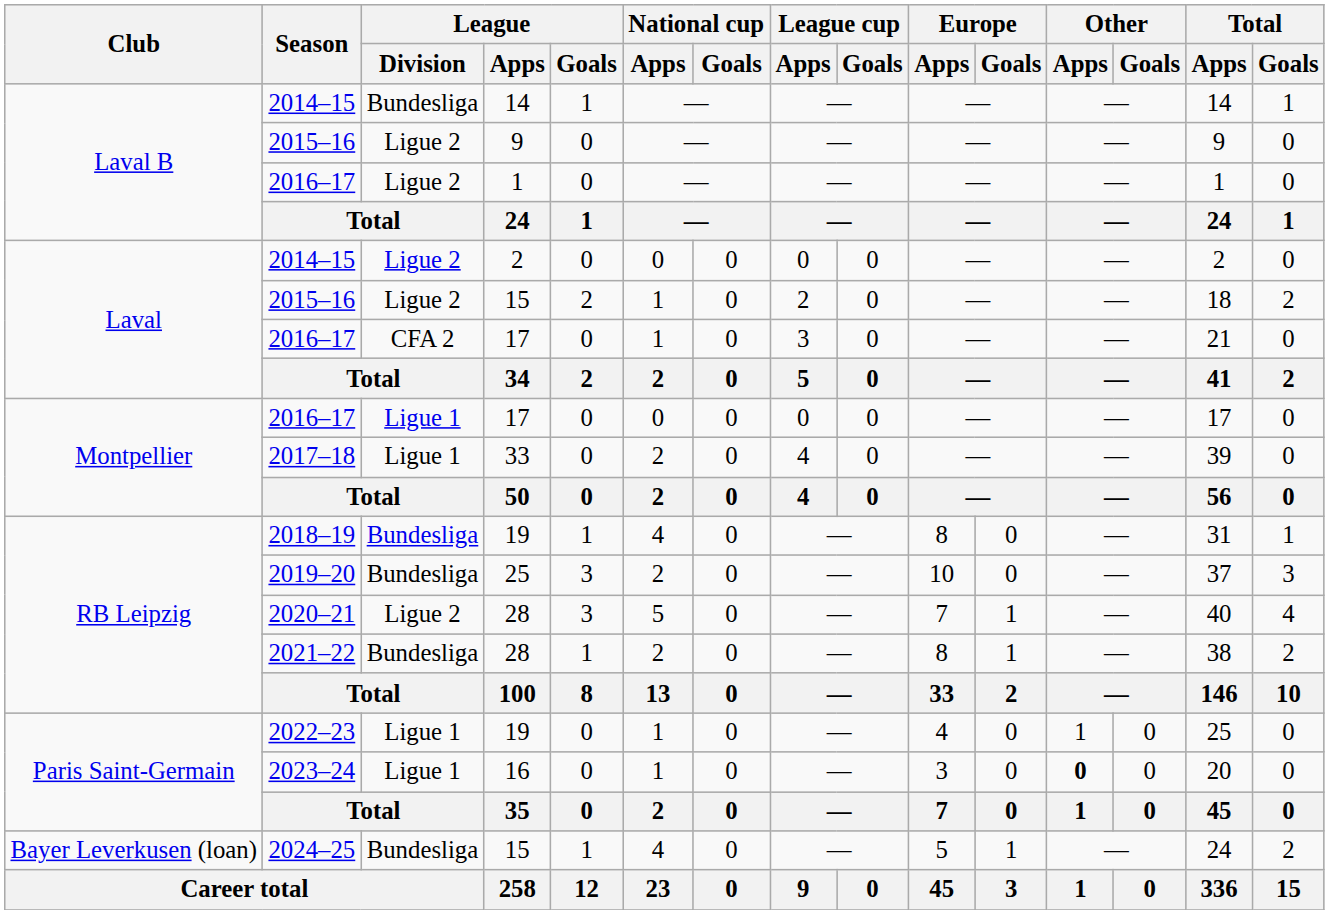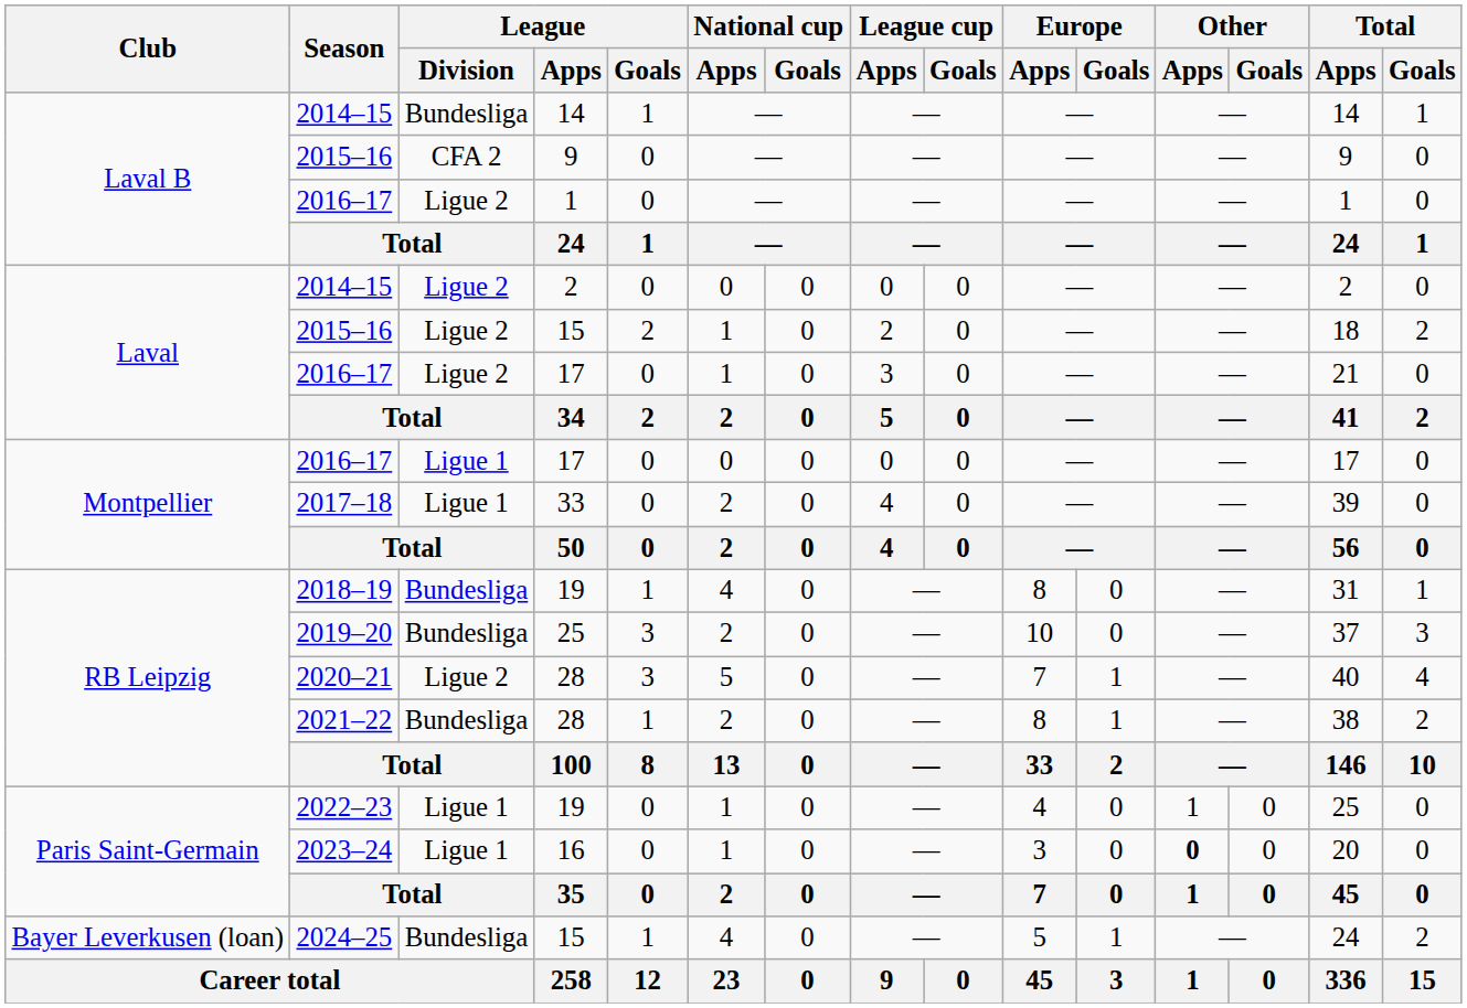 <table class="wikitable" style="text-align:center">
 <tr>
 <th rowspan=2>Club</th>
 <th rowspan=2>Season</th>
 <th colspan=3>League</th>
 <th colspan=2>National cup</th>
 <th colspan=2>League cup</th>
 <th colspan=2>Europe</th>
 <th colspan=2>Other</th>
 <th colspan=2>Total</th>
 </tr>
 <tr>
 <th>Division</th>
 <th>Apps</th>
 <th>Goals</th>
 <th>Apps</th>
 <th>Goals</th>
 <th>Apps</th>
 <th>Goals</th>
 <th>Apps</th>
 <th>Goals</th>
 <th>Apps</th>
 <th>Goals</th>
 <th>Apps</th>
 <th>Goals</th>
 </tr>
 <tr>
 <td rowspan=4><a href='#'>Laval B</a></td>
 <td><a href='#'>2014–15</a></td>
 <td>Bundesliga</td>
 <td>14</td>
 <td>1</td>
 <td colspan=2>—</td>
 <td colspan=2>—</td>
 <td colspan=2>—</td>
 <td colspan=2>—</td>
 <td>14</td>
 <td>1</td>
 </tr>
 <tr>
 <td><a href='#'>2015–16</a></td>
-<td>Ligue 2</td>
+<td>CFA 2</td>
 <td>9</td>
 <td>0</td>
 <td colspan=2>—</td>
 <td colspan=2>—</td>
 <td colspan=2>—</td>
 <td colspan=2>—</td>
 <td>9</td>
 <td>0</td>
 </tr>
 <tr>
 <td><a href='#'>2016–17</a></td>
 <td>Ligue 2</td>
 <td>1</td>
 <td>0</td>
 <td colspan=2>—</td>
 <td colspan=2>—</td>
 <td colspan=2>—</td>
 <td colspan=2>—</td>
 <td>1</td>
 <td>0</td>
 </tr>
 <tr>
 <th colspan=2>Total</th>
 <th>24</th>
 <th>1</th>
 <th colspan=2>—</th>
 <th colspan=2>—</th>
 <th colspan=2>—</th>
 <th colspan=2>—</th>
 <th>24</th>
 <th>1</th>
 </tr>
 <tr>
 <td rowspan=4><a href='#'>Laval</a></td>
 <td><a href='#'>2014–15</a></td>
 <td><a href='#'>Ligue 2</a></td>
 <td>2</td>
 <td>0</td>
 <td>0</td>
 <td>0</td>
 <td>0</td>
 <td>0</td>
 <td colspan=2>—</td>
 <td colspan=2>—</td>
 <td>2</td>
 <td>0</td>
 </tr>
 <tr>
 <td><a href='#'>2015–16</a></td>
 <td>Ligue 2</td>
 <td>15</td>
 <td>2</td>
 <td>1</td>
 <td>0</td>
 <td>2</td>
 <td>0</td>
 <td colspan=2>—</td>
 <td colspan=2>—</td>
 <td>18</td>
 <td>2</td>
 </tr>
 <tr>
 <td><a href='#'>2016–17</a></td>
-<td>CFA 2</td>
+<td>Ligue 2</td>
 <td>17</td>
 <td>0</td>
 <td>1</td>
 <td>0</td>
 <td>3</td>
 <td>0</td>
 <td colspan=2>—</td>
 <td colspan=2>—</td>
 <td>21</td>
 <td>0</td>
 </tr>
 <tr>
 <th colspan=2>Total</th>
 <th>34</th>
 <th>2</th>
 <th>2</th>
 <th>0</th>
 <th>5</th>
 <th>0</th>
 <th colspan=2>—</th>
 <th colspan=2>—</th>
 <th>41</th>
 <th>2</th>
 </tr>
 <tr>
 <td rowspan=3><a href='#'>Montpellier</a></td>
 <td><a href='#'>2016–17</a></td>
 <td><a href='#'>Ligue 1</a></td>
 <td>17</td>
 <td>0</td>
 <td>0</td>
 <td>0</td>
 <td>0</td>
 <td>0</td>
 <td colspan=2>—</td>
 <td colspan=2>—</td>
 <td>17</td>
 <td>0</td>
 </tr>
 <tr>
 <td><a href='#'>2017–18</a></td>
 <td>Ligue 1</td>
 <td>33</td>
 <td>0</td>
 <td>2</td>
 <td>0</td>
 <td>4</td>
 <td>0</td>
 <td colspan=2>—</td>
 <td colspan=2>—</td>
 <td>39</td>
 <td>0</td>
 </tr>
 <tr>
 <th colspan=2>Total</th>
 <th>50</th>
 <th>0</th>
 <th>2</th>
 <th>0</th>
 <th>4</th>
 <th>0</th>
 <th colspan=2>—</th>
 <th colspan=2>—</th>
 <th>56</th>
 <th>0</th>
 </tr>
 <tr>
 <td rowspan=5><a href='#'>RB Leipzig</a></td>
 <td><a href='#'>2018–19</a></td>
 <td><a href='#'>Bundesliga</a></td>
 <td>19</td>
 <td>1</td>
 <td>4</td>
 <td>0</td>
 <td colspan=2>—</td>
 <td>8</td>
 <td>0</td>
 <td colspan=2>—</td>
 <td>31</td>
 <td>1</td>
 </tr>
 <tr>
 <td><a href='#'>2019–20</a></td>
 <td>Bundesliga</td>
 <td>25</td>
 <td>3</td>
 <td>2</td>
 <td>0</td>
 <td colspan=2>—</td>
 <td>10</td>
 <td>0</td>
 <td colspan=2>—</td>
 <td>37</td>
 <td>3</td>
 </tr>
 <tr>
 <td><a href='#'>2020–21</a></td>
 <td>Ligue 2</td>
 <td>28</td>
 <td>3</td>
 <td>5</td>
 <td>0</td>
 <td colspan=2>—</td>
 <td>7</td>
 <td>1</td>
 <td colspan=2>—</td>
 <td>40</td>
 <td>4</td>
 </tr>
 <tr>
 <td><a href='#'>2021–22</a></td>
 <td>Bundesliga</td>
 <td>28</td>
 <td>1</td>
 <td>2</td>
 <td>0</td>
 <td colspan=2>—</td>
 <td>8</td>
 <td>1</td>
 <td colspan=2>—</td>
 <td>38</td>
 <td>2</td>
 </tr>
 <tr>
 <th colspan=2>Total</th>
 <th>100</th>
 <th>8</th>
 <th>13</th>
 <th>0</th>
 <th colspan=2>—</th>
 <th>33</th>
 <th>2</th>
 <th colspan=2>—</th>
 <th>146</th>
 <th>10</th>
 </tr>
 <tr>
 <td rowspan=3><a href='#'>Paris Saint-Germain</a></td>
 <td><a href='#'>2022–23</a></td>
 <td>Ligue 1</td>
 <td>19</td>
 <td>0</td>
 <td>1</td>
 <td>0</td>
 <td colspan=2>—</td>
 <td>4</td>
 <td>0</td>
 <td>1</td>
 <td>0</td>
 <td>25</td>
 <td>0</td>
 </tr>
 <tr>
 <td><a href='#'>2023–24</a></td>
 <td>Ligue 1</td>
 <td>16</td>
 <td>0</td>
 <td>1</td>
 <td>0</td>
 <td colspan=2>—</td>
 <td>3</td>
 <td>0</td>
 <td><strong>0</strong></td>
 <td>0</td>
 <td>20</td>
 <td>0</td>
 </tr>
 <tr>
 <th colspan=2>Total</th>
 <th>35</th>
 <th>0</th>
 <th>2</th>
 <th>0</th>
 <th colspan=2>—</th>
 <th>7</th>
 <th>0</th>
 <th>1</th>
 <th>0</th>
 <th>45</th>
 <th>0</th>
 </tr>
 <tr>
 <td><a href='#'>Bayer Leverkusen</a> (loan)</td>
 <td><a href='#'>2024–25</a></td>
 <td>Bundesliga</td>
 <td>15</td>
 <td>1</td>
 <td>4</td>
 <td>0</td>
 <td colspan=2>—</td>
 <td>5</td>
 <td>1</td>
 <td colspan=2>—</td>
 <td>24</td>
 <td>2</td>
 </tr>
 <tr>
 <th colspan=3>Career total</th>
 <th>258</th>
 <th>12</th>
 <th>23</th>
 <th>0</th>
 <th>9</th>
 <th>0</th>
 <th>45</th>
 <th>3</th>
 <th>1</th>
 <th>0</th>
 <th>336</th>
 <th>15</th>
 </tr>
 </table>
